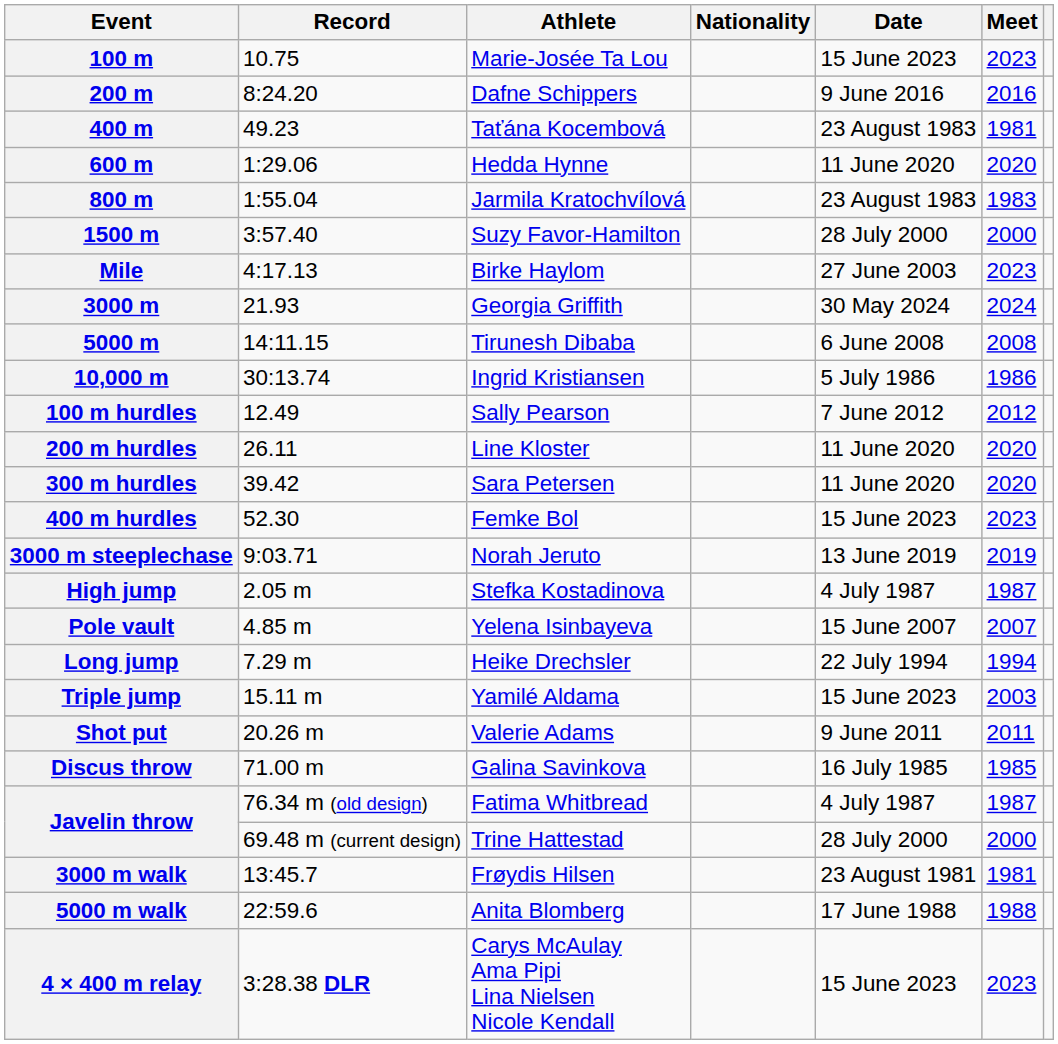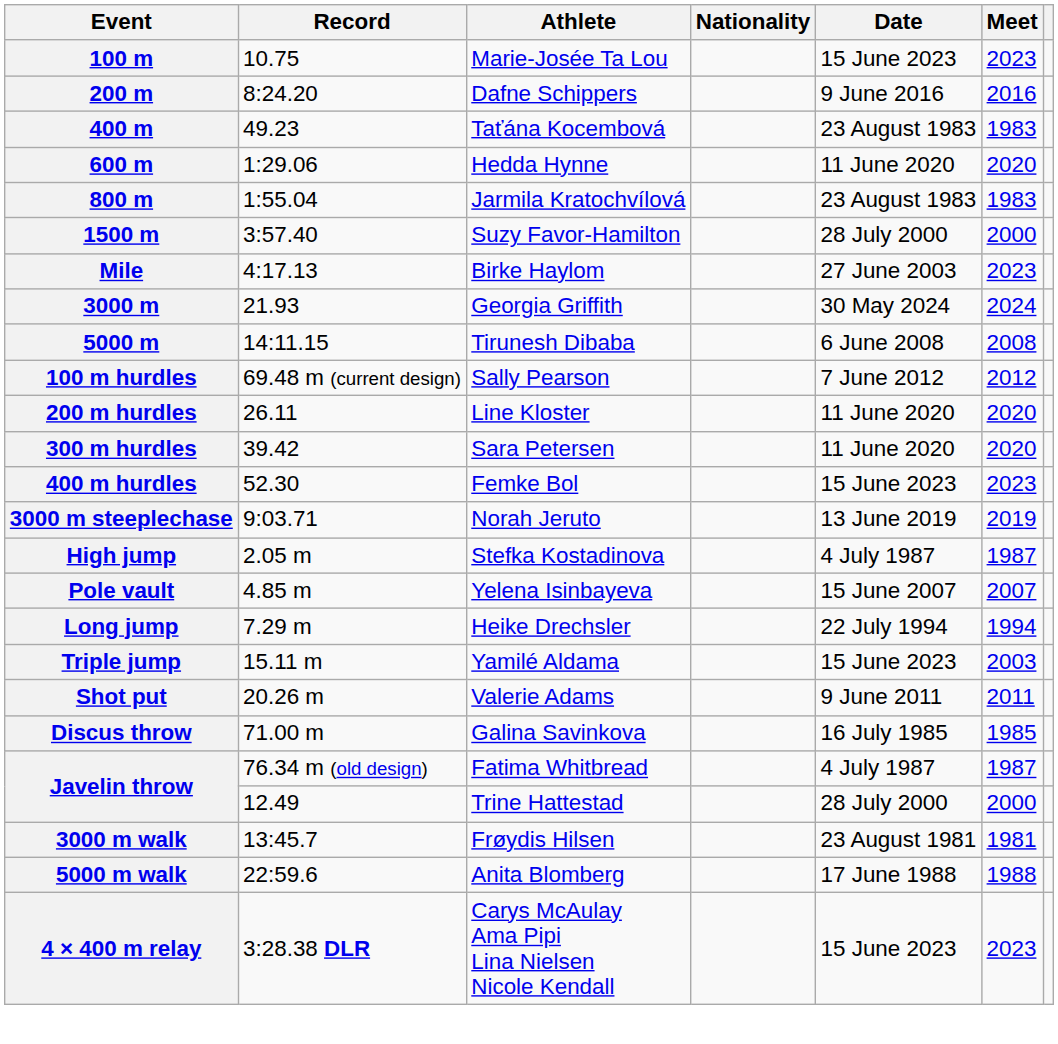 <table class="wikitable plainrowheaders sticky-header">
 <tr>
 <th scope="col">Event</th>
 <th scope="col">Record</th>
 <th scope="col">Athlete</th>
 <th scope="col">Nationality</th>
 <th scope="col">Date</th>
 <th scope="col">Meet</th>
 <th scope="col"></th>
 </tr>
 <tr>
 <th scope="row"><a href='#'>100 m</a></th>
 <td>10.75 </td>
 <td><a href='#'>Marie-Josée Ta Lou</a></td>
 <td></td>
 <td>15 June 2023</td>
 <td><a href='#'>2023</a></td>
 <td></td>
 </tr>
 <tr>
 <th scope="row"><a href='#'>200 m</a></th>
 <td>8:24.20</td>
 <td><a href='#'>Dafne Schippers</a></td>
 <td></td>
 <td>9 June 2016</td>
 <td><a href='#'>2016</a></td>
 <td></td>
 </tr>
 <tr>
 <th scope="row"><a href='#'>400 m</a></th>
 <td>49.23</td>
 <td><a href='#'>Taťána Kocembová</a></td>
 <td></td>
 <td>23 August 1983</td>
-<td><a href='#'>1981</a></td>
+<td><a href='#'>1983</a></td>
 <td></td>
 </tr>
 <tr>
 <th scope="row"><a href='#'>600 m</a></th>
 <td>1:29.06</td>
 <td><a href='#'>Hedda Hynne</a></td>
 <td></td>
 <td>11 June 2020</td>
 <td><a href='#'>2020</a></td>
 <td></td>
 </tr>
 <tr>
 <th scope="row"><a href='#'>800 m</a></th>
 <td>1:55.04</td>
 <td><a href='#'>Jarmila Kratochvílová</a></td>
 <td></td>
 <td>23 August 1983</td>
 <td><a href='#'>1983</a></td>
 <td></td>
 </tr>
 <tr>
 <th scope="row"><a href='#'>1500 m</a></th>
 <td>3:57.40</td>
 <td><a href='#'>Suzy Favor-Hamilton</a></td>
 <td></td>
 <td>28 July 2000</td>
 <td><a href='#'>2000</a></td>
 <td></td>
 </tr>
 <tr>
 <th scope="row"><a href='#'>Mile</a></th>
 <td>4:17.13</td>
 <td><a href='#'>Birke Haylom</a></td>
 <td></td>
 <td>27 June 2003</td>
 <td><a href='#'>2023</a></td>
 <td></td>
 </tr>
 <tr>
 <th scope="row"><a href='#'>3000 m</a></th>
 <td>21.93 </td>
 <td><a href='#'>Georgia Griffith</a></td>
 <td></td>
 <td>30 May 2024</td>
 <td><a href='#'>2024</a></td>
 <td></td>
 </tr>
 <tr>
 <th scope="row"><a href='#'>5000 m</a></th>
 <td>14:11.15</td>
 <td><a href='#'>Tirunesh Dibaba</a></td>
 <td></td>
 <td>6 June 2008</td>
 <td><a href='#'>2008</a></td>
 <td></td>
 </tr>
 <tr>
-<th scope="row"><a href='#'>10,000 m</a></th>
-<td>30:13.74</td>
-<td><a href='#'>Ingrid Kristiansen</a></td>
-<td></td>
-<td>5 July 1986</td>
-<td><a href='#'>1986</a></td>
-<td></td>
-</tr>
-<tr>
 <th scope="row"><a href='#'>100 m hurdles</a></th>
-<td>12.49 </td>
+<td>69.48 m <small>(current design)</small></td>
 <td><a href='#'>Sally Pearson</a></td>
 <td></td>
 <td>7 June 2012</td>
 <td><a href='#'>2012</a></td>
 <td></td>
 </tr>
 <tr>
 <th scope="row"><a href='#'>200 m hurdles</a></th>
 <td>26.11 </td>
 <td><a href='#'>Line Kloster</a></td>
 <td></td>
 <td>11 June 2020</td>
 <td><a href='#'>2020</a></td>
 <td></td>
 </tr>
 <tr>
 <th scope="row"><a href='#'>300 m hurdles</a></th>
 <td>39.42</td>
 <td><a href='#'>Sara Petersen</a></td>
 <td></td>
 <td>11 June 2020</td>
 <td><a href='#'>2020</a></td>
 <td></td>
 </tr>
 <tr>
 <th scope="row"><a href='#'>400 m hurdles</a></th>
 <td>52.30</td>
 <td><a href='#'>Femke Bol</a></td>
 <td></td>
 <td>15 June 2023</td>
 <td><a href='#'>2023</a></td>
 <td></td>
 </tr>
 <tr>
 <th scope="row"><a href='#'>3000 m steeplechase</a></th>
 <td>9:03.71</td>
 <td><a href='#'>Norah Jeruto</a></td>
 <td></td>
 <td>13 June 2019</td>
 <td><a href='#'>2019</a></td>
 <td></td>
 </tr>
 <tr>
 <th scope="row"><a href='#'>High jump</a></th>
 <td>2.05 m</td>
 <td><a href='#'>Stefka Kostadinova</a></td>
 <td></td>
 <td>4 July 1987</td>
 <td><a href='#'>1987</a></td>
 <td></td>
 </tr>
 <tr>
 <th scope="row"><a href='#'>Pole vault</a></th>
 <td>4.85 m</td>
 <td><a href='#'>Yelena Isinbayeva</a></td>
 <td></td>
 <td>15 June 2007</td>
 <td><a href='#'>2007</a></td>
 <td></td>
 </tr>
 <tr>
 <th scope="row"><a href='#'>Long jump</a></th>
 <td>7.29 m </td>
 <td><a href='#'>Heike Drechsler</a></td>
 <td></td>
 <td>22 July 1994</td>
 <td><a href='#'>1994</a></td>
 <td></td>
 </tr>
 <tr>
 <th scope="row"><a href='#'>Triple jump</a></th>
 <td>15.11 m </td>
 <td><a href='#'>Yamilé Aldama</a></td>
 <td></td>
 <td>15 June 2023</td>
 <td><a href='#'>2003</a></td>
 <td></td>
 </tr>
 <tr>
 <th scope="row"><a href='#'>Shot put</a></th>
 <td>20.26 m</td>
 <td><a href='#'>Valerie Adams</a></td>
 <td></td>
 <td>9 June 2011</td>
 <td><a href='#'>2011</a></td>
 <td></td>
 </tr>
 <tr>
 <th scope="row"><a href='#'>Discus throw</a></th>
 <td>71.00 m</td>
 <td><a href='#'>Galina Savinkova</a></td>
 <td></td>
 <td>16 July 1985</td>
 <td><a href='#'>1985</a></td>
 <td></td>
 </tr>
 <tr>
 <th scope="rowgroup" rowspan="2"><a href='#'>Javelin throw</a></th>
 <td>76.34 m <small>(<a href='#'>old design</a>)</small></td>
 <td><a href='#'>Fatima Whitbread</a></td>
 <td></td>
 <td>4 July 1987</td>
 <td><a href='#'>1987</a></td>
 <td></td>
 </tr>
 <tr>
-<td>69.48 m <small>(current design)</small></td>
+<td>12.49 </td>
 <td><a href='#'>Trine Hattestad</a></td>
 <td></td>
 <td>28 July 2000</td>
 <td><a href='#'>2000</a></td>
 <td></td>
 </tr>
 <tr>
 <th scope="row"><a href='#'>3000 m walk</a></th>
 <td>13:45.7 </td>
 <td><a href='#'>Frøydis Hilsen</a></td>
 <td></td>
 <td>23 August 1981</td>
 <td><a href='#'>1981</a></td>
 <td></td>
 </tr>
 <tr>
 <th scope="row"><a href='#'>5000 m walk</a></th>
 <td>22:59.6 </td>
 <td><a href='#'>Anita Blomberg</a></td>
 <td></td>
 <td>17 June 1988</td>
 <td><a href='#'>1988</a></td>
 <td></td>
 </tr>
 <tr>
 <th scope="row"><a href='#'>4 × 400 m relay</a></th>
 <td>3:28.38 <strong><a href='#'>DLR</a></strong></td>
 <td><a href='#'>Carys McAulay</a><br><a href='#'>Ama Pipi</a><br><a href='#'>Lina Nielsen</a><br><a href='#'>Nicole Kendall</a></td>
 <td></td>
 <td>15 June 2023</td>
 <td><a href='#'>2023</a></td>
 <td></td>
 </tr>
 </table>
